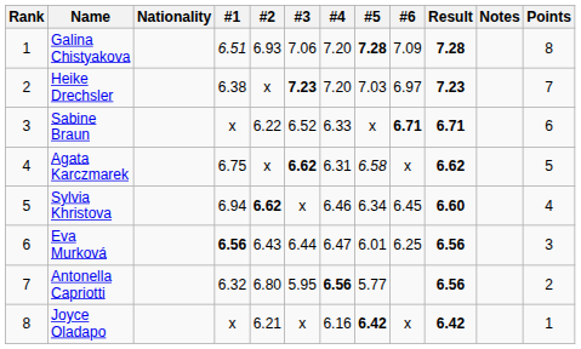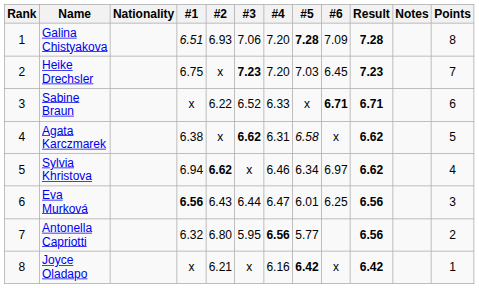 <table class="wikitable sortable" style="text-align:center">
 <tr>
 <th>Rank</th>
 <th>Name</th>
 <th>Nationality</th>
 <th>#1</th>
 <th>#2</th>
 <th>#3</th>
 <th>#4</th>
 <th>#5</th>
 <th>#6</th>
 <th>Result</th>
 <th>Notes</th>
 <th>Points</th>
 </tr>
 <tr>
 <td>1</td>
 <td align=left><a href='#'>Galina Chistyakova</a></td>
 <td align=left></td>
 <td><em>6.51</em></td>
 <td>6.93</td>
 <td>7.06</td>
 <td>7.20</td>
 <td><strong>7.28</strong></td>
 <td>7.09</td>
 <td><strong>7.28</strong></td>
 <td></td>
 <td>8</td>
 </tr>
 <tr>
 <td>2</td>
 <td align=left><a href='#'>Heike Drechsler</a></td>
 <td align=left></td>
-<td>6.38</td>
+<td>6.75</td>
 <td>x</td>
 <td><strong>7.23</strong></td>
 <td>7.20</td>
 <td>7.03</td>
-<td>6.97</td>
+<td>6.45</td>
 <td><strong>7.23</strong></td>
 <td></td>
 <td>7</td>
 </tr>
 <tr>
 <td>3</td>
 <td align=left><a href='#'>Sabine Braun</a></td>
 <td align=left></td>
 <td>x</td>
 <td>6.22</td>
 <td>6.52</td>
 <td>6.33</td>
 <td>x</td>
 <td><strong>6.71</strong></td>
 <td><strong>6.71</strong></td>
 <td></td>
 <td>6</td>
 </tr>
 <tr>
 <td>4</td>
 <td align=left><a href='#'>Agata Karczmarek</a></td>
 <td align=left></td>
-<td>6.75</td>
+<td>6.38</td>
 <td>x</td>
 <td><strong>6.62</strong></td>
 <td>6.31</td>
 <td><em>6.58</em></td>
 <td>x</td>
 <td><strong>6.62</strong></td>
 <td></td>
 <td>5</td>
 </tr>
 <tr>
 <td>5</td>
 <td align=left><a href='#'>Sylvia Khristova</a></td>
 <td align=left></td>
 <td>6.94</td>
 <td><strong>6.62</strong></td>
 <td>x</td>
 <td>6.46</td>
 <td>6.34</td>
-<td>6.45</td>
-<td><strong>6.60</strong></td>
+<td>6.97</td>
+<td><strong>6.62</strong></td>
 <td></td>
 <td>4</td>
 </tr>
 <tr>
 <td>6</td>
 <td align=left><a href='#'>Eva Murková</a></td>
 <td align=left></td>
 <td><strong>6.56</strong></td>
 <td>6.43</td>
 <td>6.44</td>
 <td>6.47</td>
 <td>6.01</td>
 <td>6.25</td>
 <td><strong>6.56</strong></td>
 <td></td>
 <td>3</td>
 </tr>
 <tr>
 <td>7</td>
 <td align=left><a href='#'>Antonella Capriotti</a></td>
 <td align=left></td>
 <td>6.32</td>
 <td>6.80</td>
 <td>5.95</td>
 <td><strong>6.56</strong></td>
 <td>5.77</td>
 <td></td>
 <td><strong>6.56</strong></td>
 <td></td>
 <td>2</td>
 </tr>
 <tr>
 <td>8</td>
 <td align=left><a href='#'>Joyce Oladapo</a></td>
 <td align=left></td>
 <td>x</td>
 <td>6.21</td>
 <td>x</td>
 <td>6.16</td>
 <td><strong>6.42</strong></td>
 <td>x</td>
 <td><strong>6.42</strong></td>
 <td></td>
 <td>1</td>
 </tr>
 </table>
